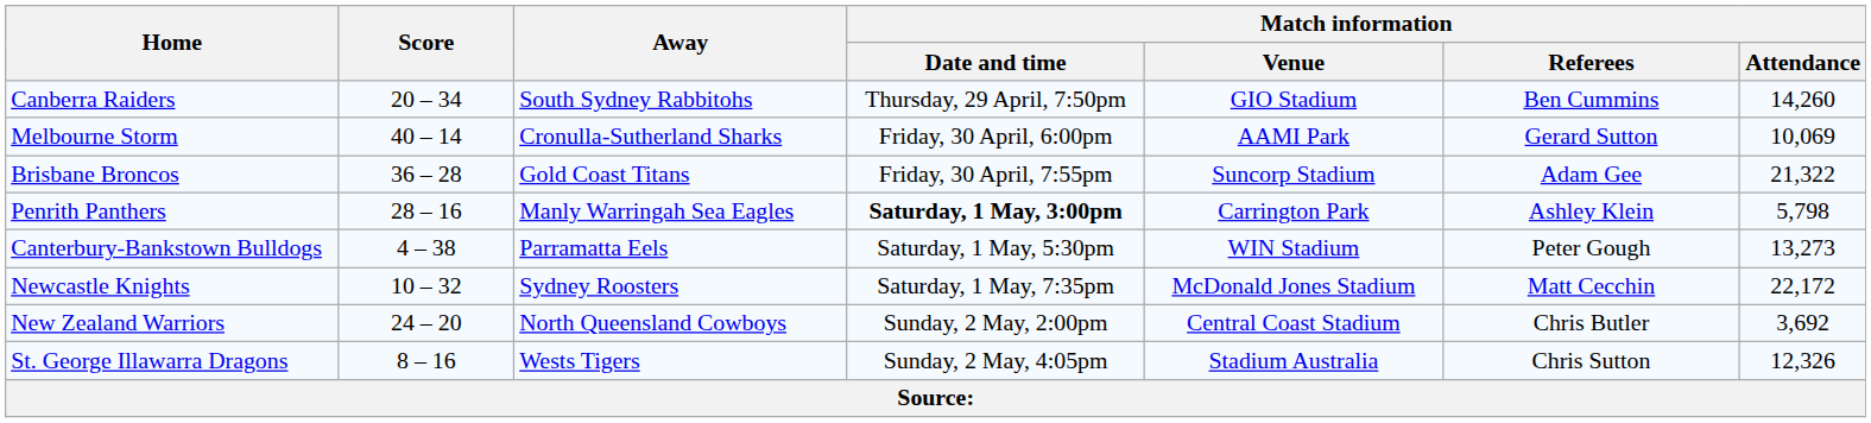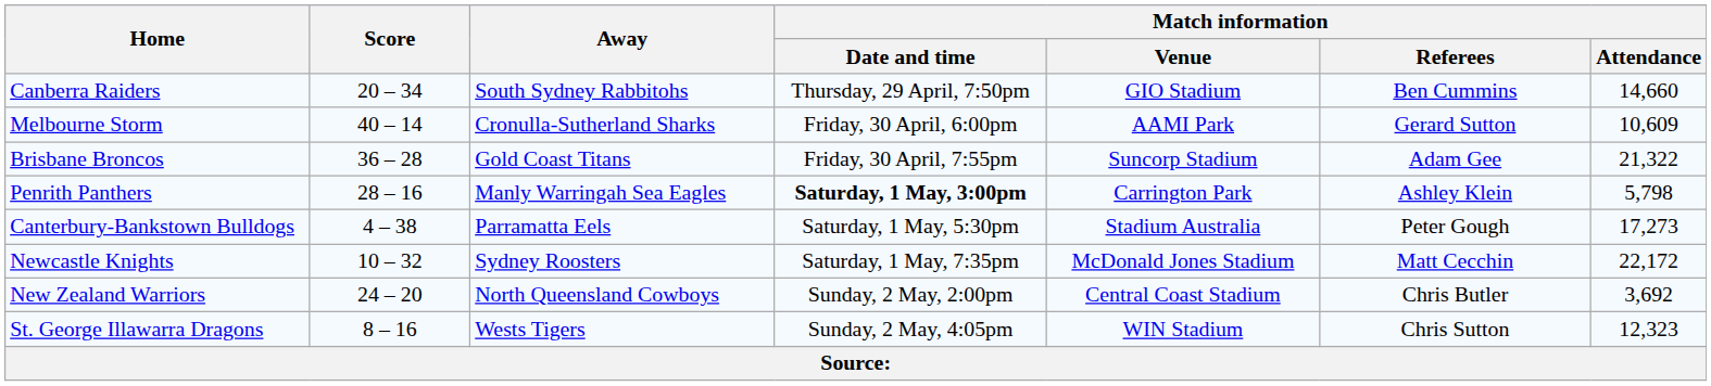 <table class="wikitable" style="border-collapse:collapse; text-align:center; width:100%;">
 <tr style="background:#c1d8ff;">
 <th rowspan="2" style="width:19%;">Home</th>
 <th rowspan="2" style="width:10%;">Score</th>
 <th rowspan="2" style="width:19%;">Away</th>
 <th colspan="6">Match information</th>
 </tr>
 <tr style="background:#efefef;">
 <th width="17%">Date and time</th>
 <th width="17%">Venue</th>
 <th width="17%">Referees</th>
 <th width="5%">Attendance</th>
 </tr>
 <tr style="text-align:center; background:#f5faff;">
 <td align="left"> <a href='#'>Canberra Raiders</a></td>
 <td>20 – 34</td>
 <td align="left"> <a href='#'>South Sydney Rabbitohs</a></td>
 <td>Thursday, 29 April, 7:50pm</td>
 <td><a href='#'>GIO Stadium</a></td>
 <td><a href='#'>Ben Cummins</a></td>
-<td>14,260</td>
+<td>14,660</td>
 </tr>
 <tr style="text-align:center; background:#f5faff;">
 <td align="left"> <a href='#'>Melbourne Storm</a></td>
 <td>40 – 14</td>
 <td align="left"> <a href='#'>Cronulla-Sutherland Sharks</a></td>
 <td>Friday, 30 April, 6:00pm</td>
 <td><a href='#'>AAMI Park</a></td>
 <td><a href='#'>Gerard Sutton</a></td>
-<td>10,069</td>
+<td>10,609</td>
 </tr>
 <tr style="text-align:center; background:#f5faff;">
 <td align="left"> <a href='#'>Brisbane Broncos</a></td>
 <td>36 – 28</td>
 <td align="left"> <a href='#'>Gold Coast Titans</a></td>
 <td>Friday, 30 April, 7:55pm</td>
 <td><a href='#'>Suncorp Stadium</a></td>
 <td><a href='#'>Adam Gee</a></td>
 <td>21,322</td>
 </tr>
 <tr style="text-align:center; background:#f5faff;">
 <td align="left"> <a href='#'>Penrith Panthers</a></td>
 <td>28 – 16</td>
 <td align="left"> <a href='#'>Manly Warringah Sea Eagles</a></td>
 <td><strong>Saturday, 1 May, 3:00pm</strong></td>
 <td><a href='#'>Carrington Park</a></td>
 <td><a href='#'>Ashley Klein</a></td>
 <td>5,798</td>
 </tr>
 <tr style="text-align:center; background:#f5faff;">
 <td align="left"> <a href='#'>Canterbury-Bankstown Bulldogs</a></td>
 <td>4 – 38</td>
 <td align="left"> <a href='#'>Parramatta Eels</a></td>
 <td>Saturday, 1 May, 5:30pm</td>
-<td><a href='#'>WIN Stadium</a></td>
+<td><a href='#'>Stadium Australia</a></td>
 <td>Peter Gough</td>
-<td>13,273</td>
+<td>17,273</td>
 </tr>
 <tr style="text-align:center; background:#f5faff;">
 <td align="left"> <a href='#'>Newcastle Knights</a></td>
 <td>10 – 32</td>
 <td align="left"> <a href='#'>Sydney Roosters</a></td>
 <td>Saturday, 1 May, 7:35pm</td>
 <td><a href='#'>McDonald Jones Stadium</a></td>
 <td><a href='#'>Matt Cecchin</a></td>
 <td>22,172</td>
 </tr>
 <tr style="text-align:center; background:#f5faff;">
 <td align="left"> <a href='#'>New Zealand Warriors</a></td>
 <td>24 – 20</td>
 <td align="left"> <a href='#'>North Queensland Cowboys</a></td>
 <td>Sunday, 2 May, 2:00pm</td>
 <td><a href='#'>Central Coast Stadium</a></td>
 <td>Chris Butler</td>
 <td>3,692</td>
 </tr>
 <tr style="text-align:center; background:#f5faff;">
 <td align="left"> <a href='#'>St. George Illawarra Dragons</a></td>
 <td>8 – 16</td>
 <td align="left"> <a href='#'>Wests Tigers</a></td>
 <td>Sunday, 2 May, 4:05pm</td>
-<td><a href='#'>Stadium Australia</a></td>
+<td><a href='#'>WIN Stadium</a></td>
 <td>Chris Sutton</td>
-<td>12,326</td>
+<td>12,323</td>
 </tr>
 <tr>
 <th colspan="7">Source:</th>
 </tr>
 </table>
